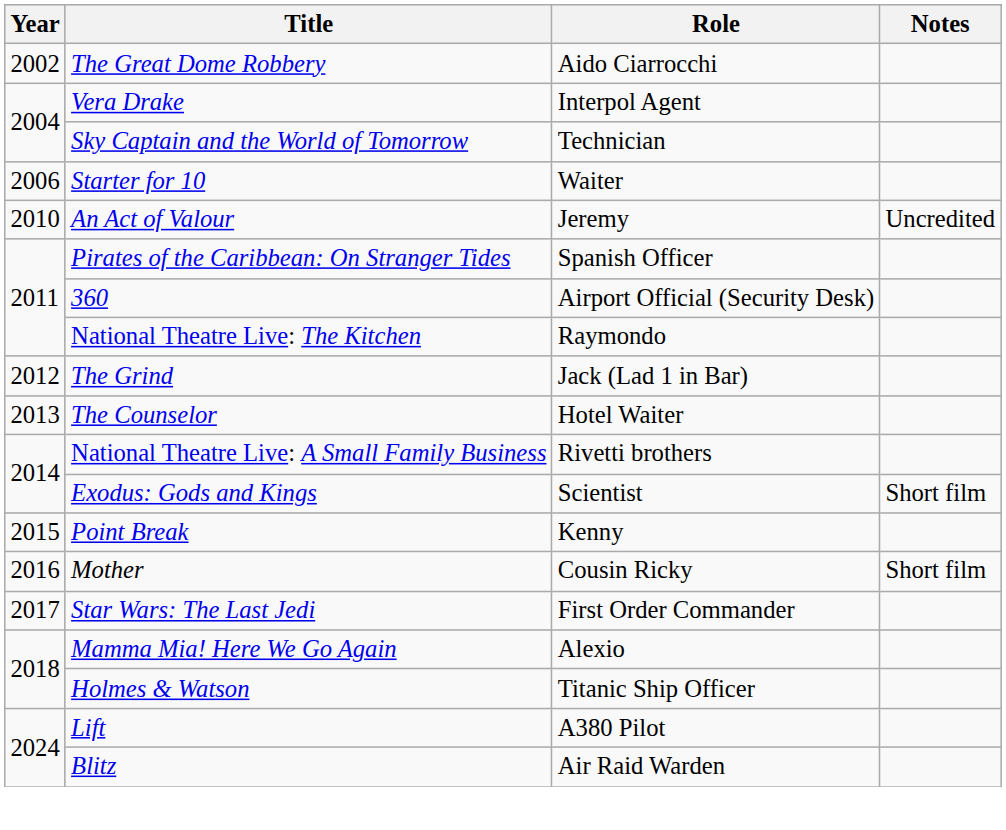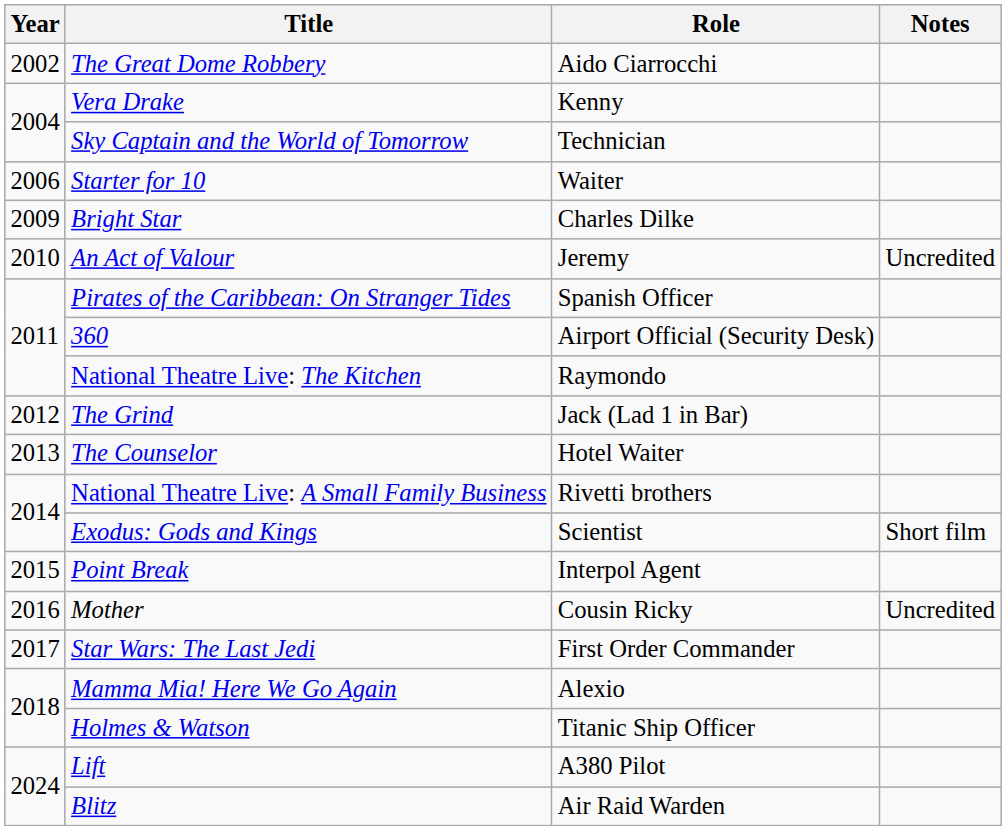 <table class="wikitable sortable">
 <tr>
 <th>Year</th>
 <th>Title</th>
 <th>Role</th>
 <th class="unsortable">Notes</th>
 </tr>
 <tr>
 <td>2002</td>
 <td><em><a href='#'>The Great Dome Robbery</a></em></td>
 <td>Aido Ciarrocchi</td>
 <td></td>
 </tr>
 <tr>
 <td rowspan="2">2004</td>
 <td><em><a href='#'>Vera Drake</a></em></td>
-<td>Interpol Agent</td>
+<td>Kenny</td>
 <td></td>
 </tr>
 <tr>
 <td><em><a href='#'>Sky Captain and the World of Tomorrow</a></em></td>
 <td>Technician</td>
 <td></td>
 </tr>
 <tr>
 <td>2006</td>
 <td><em><a href='#'>Starter for 10</a></em></td>
 <td>Waiter</td>
+<td></td>
+</tr>
+<tr>
+<td>2009</td>
+<td><em><a href='#'>Bright Star</a></em></td>
+<td>Charles Dilke</td>
 <td></td>
 </tr>
 <tr>
 <td>2010</td>
 <td><em><a href='#'>An Act of Valour</a></em></td>
 <td>Jeremy</td>
 <td>Uncredited</td>
 </tr>
 <tr>
 <td rowspan="3">2011</td>
 <td><em><a href='#'>Pirates of the Caribbean: On Stranger Tides</a></em></td>
 <td>Spanish Officer</td>
 <td></td>
 </tr>
 <tr>
 <td><em><a href='#'>360</a></em></td>
 <td>Airport Official (Security Desk)</td>
 <td></td>
 </tr>
 <tr>
 <td><a href='#'>National Theatre Live</a>: <em><a href='#'>The Kitchen</a></em></td>
 <td>Raymondo</td>
 <td></td>
 </tr>
 <tr>
 <td>2012</td>
 <td><em><a href='#'>The Grind</a></em></td>
 <td>Jack (Lad 1 in Bar)</td>
 <td></td>
 </tr>
 <tr>
 <td>2013</td>
 <td><em><a href='#'>The Counselor</a></em></td>
 <td>Hotel Waiter</td>
 <td></td>
 </tr>
 <tr>
 <td rowspan="2">2014</td>
 <td><a href='#'>National Theatre Live</a>: <em><a href='#'>A Small Family Business</a></em></td>
 <td>Rivetti brothers</td>
 <td></td>
 </tr>
 <tr>
 <td><em><a href='#'>Exodus: Gods and Kings</a></em></td>
 <td>Scientist</td>
 <td>Short film</td>
 </tr>
 <tr>
 <td>2015</td>
 <td><em><a href='#'>Point Break</a></em></td>
-<td>Kenny</td>
+<td>Interpol Agent</td>
 <td></td>
 </tr>
 <tr>
 <td>2016</td>
 <td><em>Mother</em></td>
 <td>Cousin Ricky</td>
-<td>Short film</td>
+<td>Uncredited</td>
 </tr>
 <tr>
 <td>2017</td>
 <td><em><a href='#'>Star Wars: The Last Jedi</a></em></td>
 <td>First Order Commander</td>
 <td></td>
 </tr>
 <tr>
 <td rowspan="2">2018</td>
 <td><em><a href='#'>Mamma Mia! Here We Go Again</a></em></td>
 <td>Alexio</td>
 <td></td>
 </tr>
 <tr>
 <td><em><a href='#'>Holmes & Watson</a></em></td>
 <td>Titanic Ship Officer</td>
 <td></td>
 </tr>
 <tr>
 <td rowspan="2">2024</td>
 <td><em><a href='#'>Lift</a></em></td>
 <td>A380 Pilot</td>
 <td></td>
 </tr>
 <tr>
 <td><em><a href='#'>Blitz</a></em></td>
 <td>Air Raid Warden</td>
 <td></td>
 </tr>
 </table>
